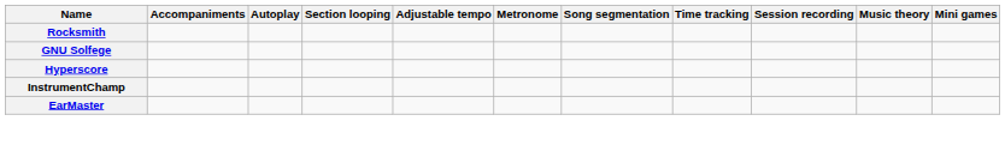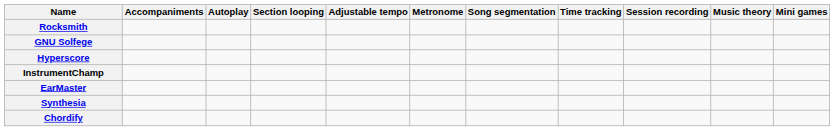 <table class="wikitable sortable" style="font-size: smaller; text-align: center; width: auto; table-layout: fixed;">
 <tr>
 <th style="width:12em">Name</th>
 <th>Accompaniments</th>
 <th>Autoplay</th>
 <th>Section looping</th>
 <th>Adjustable tempo</th>
 <th>Metronome</th>
 <th>Song segmentation</th>
 <th>Time tracking</th>
 <th>Session recording</th>
 <th>Music theory</th>
 <th>Mini games</th>
 </tr>
 <tr>
 <th><a href='#'>Rocksmith</a></th>
 <td></td>
 <td></td>
 <td></td>
 <td></td>
 <td></td>
 <td></td>
 <td></td>
 <td></td>
 <td></td>
 <td></td>
 </tr>
 <tr>
 <th><a href='#'>GNU Solfege</a></th>
 <td></td>
 <td></td>
 <td></td>
 <td></td>
 <td></td>
 <td></td>
 <td></td>
 <td></td>
 <td></td>
 <td></td>
 </tr>
 <tr>
 <th><a href='#'>Hyperscore</a></th>
 <td></td>
 <td></td>
 <td></td>
 <td></td>
 <td></td>
 <td></td>
 <td></td>
 <td></td>
 <td></td>
 <td></td>
 </tr>
 <tr>
 <th>InstrumentChamp</th>
 <td></td>
 <td></td>
 <td></td>
 <td></td>
 <td></td>
 <td></td>
 <td></td>
 <td></td>
 <td></td>
 <td></td>
 </tr>
 <tr>
 <th><a href='#'>EarMaster</a></th>
 <td></td>
 <td></td>
 <td></td>
 <td></td>
 <td></td>
 <td></td>
 <td></td>
 <td></td>
 <td></td>
 <td></td>
 </tr>
+<tr>
+<th><a href='#'>Synthesia</a></th>
+<td></td>
+<td></td>
+<td></td>
+<td></td>
+<td></td>
+<td></td>
+<td></td>
+<td></td>
+<td></td>
+<td></td>
+</tr>
+<tr>
+<th><a href='#'>Chordify</a></th>
+<td></td>
+<td></td>
+<td></td>
+<td></td>
+<td></td>
+<td></td>
+<td></td>
+<td></td>
+<td></td>
+<td></td>
+</tr>
 </table>
